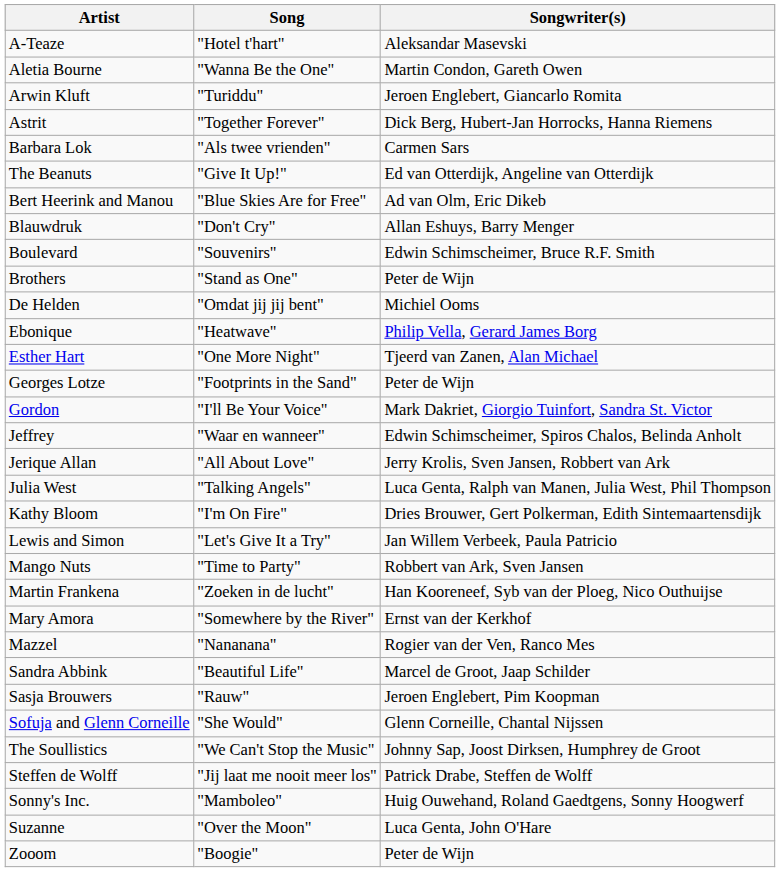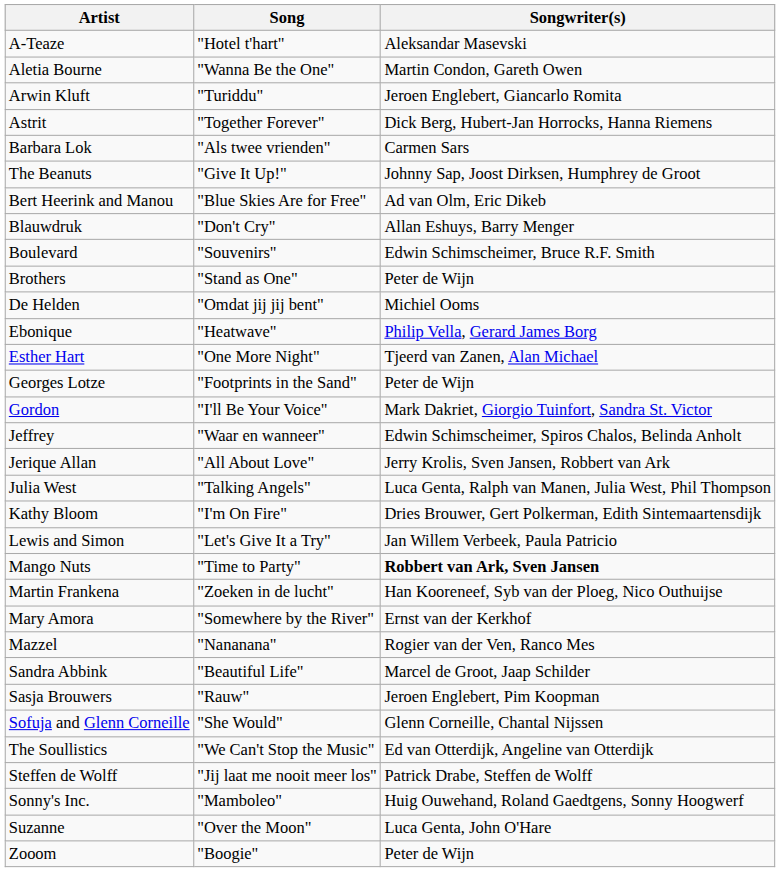 <table class="sortable wikitable" style="margin: 1em auto 1em auto">
 <tr bgcolor="#cccccc">
 <th>Artist</th>
 <th>Song</th>
 <th>Songwriter(s)</th>
 </tr>
 <tr>
 <td>A-Teaze</td>
 <td>"Hotel t'hart"</td>
 <td>Aleksandar Masevski</td>
 </tr>
 <tr>
 <td>Aletia Bourne</td>
 <td>"Wanna Be the One"</td>
 <td>Martin Condon, Gareth Owen</td>
 </tr>
 <tr>
 <td>Arwin Kluft</td>
 <td>"Turiddu"</td>
 <td>Jeroen Englebert, Giancarlo Romita</td>
 </tr>
 <tr>
 <td>Astrit</td>
 <td>"Together Forever"</td>
 <td>Dick Berg, Hubert-Jan Horrocks, Hanna Riemens</td>
 </tr>
 <tr>
 <td>Barbara Lok</td>
 <td>"Als twee vrienden"</td>
 <td>Carmen Sars</td>
 </tr>
 <tr>
 <td data-sort-value="Beanuts, The">The Beanuts</td>
 <td>"Give It Up!"</td>
-<td>Ed van Otterdijk, Angeline van Otterdijk</td>
+<td>Johnny Sap, Joost Dirksen, Humphrey de Groot</td>
 </tr>
 <tr>
 <td>Bert Heerink and Manou</td>
 <td>"Blue Skies Are for Free"</td>
 <td>Ad van Olm, Eric Dikeb</td>
 </tr>
 <tr>
 <td>Blauwdruk</td>
 <td>"Don't Cry"</td>
 <td>Allan Eshuys, Barry Menger</td>
 </tr>
 <tr>
 <td>Boulevard</td>
 <td>"Souvenirs"</td>
 <td>Edwin Schimscheimer, Bruce R.F. Smith</td>
 </tr>
 <tr>
 <td>Brothers</td>
 <td>"Stand as One"</td>
 <td>Peter de Wijn</td>
 </tr>
 <tr>
 <td>De Helden</td>
 <td>"Omdat jij jij bent"</td>
 <td>Michiel Ooms</td>
 </tr>
 <tr>
 <td>Ebonique</td>
 <td>"Heatwave"</td>
 <td><a href='#'>Philip Vella</a>, <a href='#'>Gerard James Borg</a></td>
 </tr>
 <tr>
 <td><a href='#'>Esther Hart</a></td>
 <td>"One More Night"</td>
 <td>Tjeerd van Zanen, <a href='#'>Alan Michael</a></td>
 </tr>
 <tr>
 <td>Georges Lotze</td>
 <td>"Footprints in the Sand"</td>
 <td>Peter de Wijn</td>
 </tr>
 <tr>
 <td><a href='#'>Gordon</a></td>
 <td>"I'll Be Your Voice"</td>
 <td>Mark Dakriet, <a href='#'>Giorgio Tuinfort</a>, <a href='#'>Sandra St. Victor</a></td>
 </tr>
 <tr>
 <td>Jeffrey</td>
 <td>"Waar en wanneer"</td>
 <td>Edwin Schimscheimer, Spiros Chalos, Belinda Anholt</td>
 </tr>
 <tr>
 <td>Jerique Allan</td>
 <td>"All About Love"</td>
 <td>Jerry Krolis, Sven Jansen, Robbert van Ark</td>
 </tr>
 <tr>
 <td>Julia West</td>
 <td>"Talking Angels"</td>
 <td>Luca Genta, Ralph van Manen, Julia West, Phil Thompson</td>
 </tr>
 <tr>
 <td>Kathy Bloom</td>
 <td>"I'm On Fire"</td>
 <td>Dries Brouwer, Gert Polkerman, Edith Sintemaartensdijk</td>
 </tr>
 <tr>
 <td>Lewis and Simon</td>
 <td>"Let's Give It a Try"</td>
 <td>Jan Willem Verbeek, Paula Patricio</td>
 </tr>
 <tr>
 <td>Mango Nuts</td>
 <td>"Time to Party"</td>
-<td>Robbert van Ark, Sven Jansen</td>
+<td><strong>Robbert van Ark, Sven Jansen</strong></td>
 </tr>
 <tr>
 <td>Martin Frankena</td>
 <td>"Zoeken in de lucht"</td>
 <td>Han Kooreneef, Syb van der Ploeg, Nico Outhuijse</td>
 </tr>
 <tr>
 <td>Mary Amora</td>
 <td>"Somewhere by the River"</td>
 <td>Ernst van der Kerkhof</td>
 </tr>
 <tr>
 <td>Mazzel</td>
 <td>"Nananana"</td>
 <td>Rogier van der Ven, Ranco Mes</td>
 </tr>
 <tr>
 <td>Sandra Abbink</td>
 <td>"Beautiful Life"</td>
 <td>Marcel de Groot, Jaap Schilder</td>
 </tr>
 <tr>
 <td>Sasja Brouwers</td>
 <td>"Rauw"</td>
 <td>Jeroen Englebert, Pim Koopman</td>
 </tr>
 <tr>
 <td><a href='#'>Sofuja</a> and <a href='#'>Glenn Corneille</a></td>
 <td>"She Would"</td>
 <td>Glenn Corneille, Chantal Nijssen</td>
 </tr>
 <tr>
 <td data-sort-value="Soullistics, The">The Soullistics</td>
 <td>"We Can't Stop the Music"</td>
-<td>Johnny Sap, Joost Dirksen, Humphrey de Groot</td>
+<td>Ed van Otterdijk, Angeline van Otterdijk</td>
 </tr>
 <tr>
 <td>Steffen de Wolff</td>
 <td>"Jij laat me nooit meer los"</td>
 <td>Patrick Drabe, Steffen de Wolff</td>
 </tr>
 <tr>
 <td>Sonny's Inc.</td>
 <td>"Mamboleo"</td>
 <td>Huig Ouwehand, Roland Gaedtgens, Sonny Hoogwerf</td>
 </tr>
 <tr>
 <td>Suzanne</td>
 <td>"Over the Moon"</td>
 <td>Luca Genta, John O'Hare</td>
 </tr>
 <tr>
 <td>Zooom</td>
 <td>"Boogie"</td>
 <td>Peter de Wijn</td>
 </tr>
 </table>
